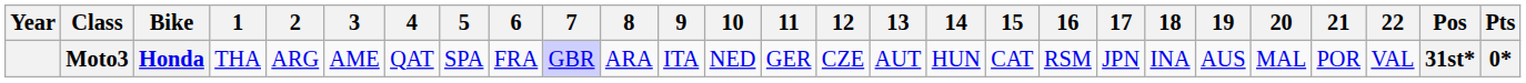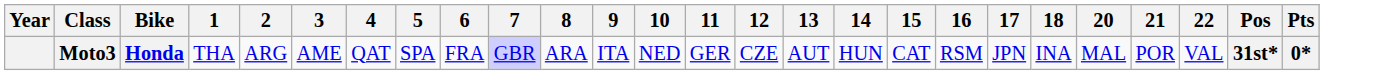 <table class="wikitable" style="text-align:center;">
 <tr>
 <th>Year</th>
 <th>Class</th>
 <th>Bike</th>
 <th>1</th>
 <th>2</th>
 <th>3</th>
 <th>4</th>
 <th>5</th>
 <th>6</th>
 <th>7</th>
 <th>8</th>
 <th>9</th>
 <th>10</th>
 <th>11</th>
 <th>12</th>
 <th>13</th>
 <th>14</th>
 <th>15</th>
 <th>16</th>
 <th>17</th>
 <th>18</th>
-<th>19</th>
 <th>20</th>
 <th>21</th>
 <th>22</th>
 <th>Pos</th>
 <th>Pts</th>
 </tr>
 <tr>
 <th></th>
 <th>Moto3</th>
 <th><a href='#'>Honda</a></th>
 <td><a href='#'>THA</a></td>
 <td><a href='#'>ARG</a></td>
 <td><a href='#'>AME</a></td>
 <td><a href='#'>QAT</a></td>
 <td><a href='#'>SPA</a></td>
 <td><a href='#'>FRA</a></td>
 <td style="background:#cfcfff;"><a href='#'>GBR</a><br></td>
 <td><a href='#'>ARA</a></td>
 <td><a href='#'>ITA</a></td>
 <td><a href='#'>NED</a></td>
 <td><a href='#'>GER</a></td>
 <td><a href='#'>CZE</a></td>
 <td><a href='#'>AUT</a></td>
 <td><a href='#'>HUN</a></td>
 <td><a href='#'>CAT</a></td>
 <td><a href='#'>RSM</a></td>
 <td><a href='#'>JPN</a></td>
 <td><a href='#'>INA</a></td>
-<td><a href='#'>AUS</a></td>
 <td><a href='#'>MAL</a></td>
 <td><a href='#'>POR</a></td>
 <td><a href='#'>VAL</a></td>
 <th>31st*</th>
 <th>0*</th>
 </tr>
 </table>
